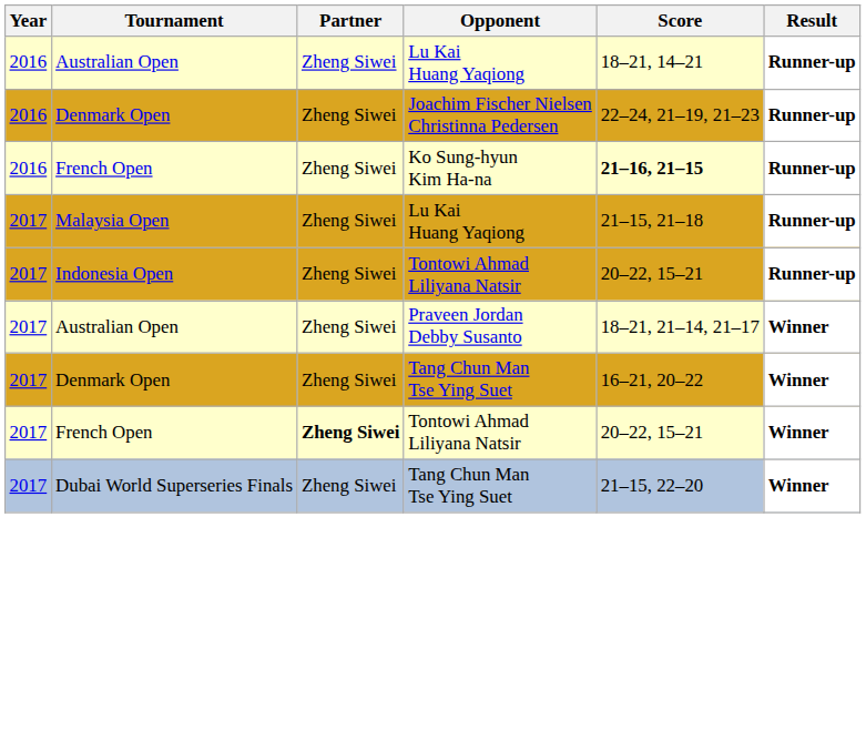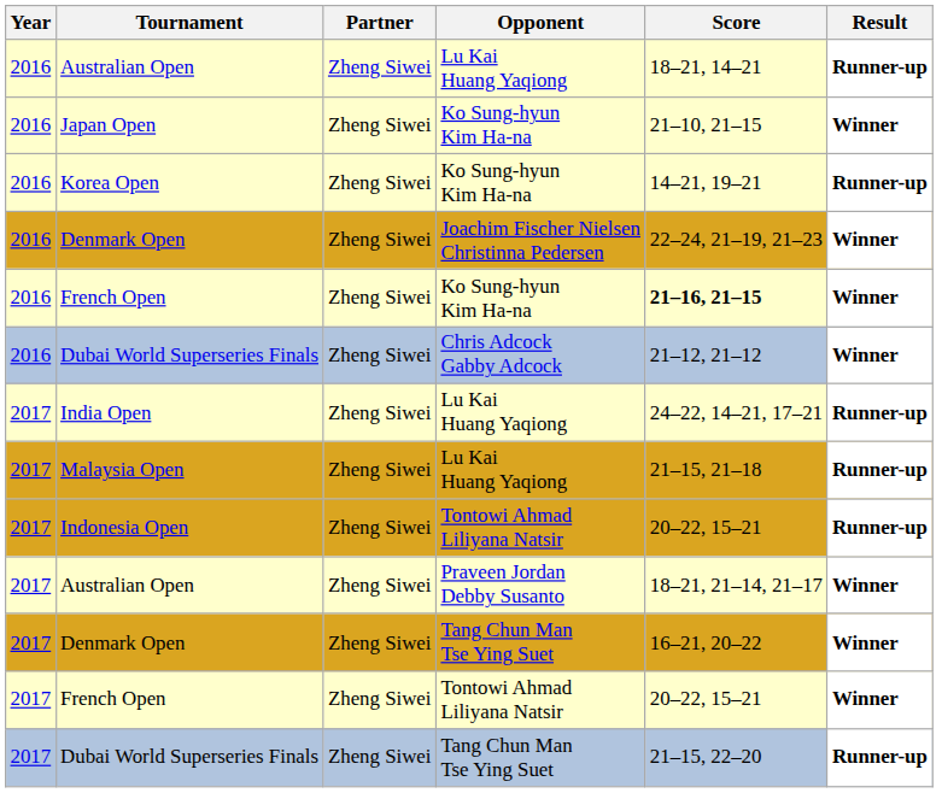 <table class="sortable wikitable" style="font-size: 90%">
 <tr>
 <th>Year</th>
 <th>Tournament</th>
 <th>Partner</th>
 <th>Opponent</th>
 <th>Score</th>
 <th>Result</th>
 </tr>
 <tr style="background:#FFFFCC">
 <td align="center"><a href='#'>2016</a></td>
 <td align="left"><a href='#'>Australian Open</a></td>
 <td align="left"> <a href='#'>Zheng Siwei</a></td>
 <td align="left"> <a href='#'>Lu Kai</a><br> <a href='#'>Huang Yaqiong</a></td>
 <td align="left">18–21, 14–21</td>
 <td style="text-align:left; background:white"> <strong>Runner-up</strong></td>
 </tr>
+<tr style="background:#FFFFCC">
+<td align="center"><a href='#'>2016</a></td>
+<td align="left"><a href='#'>Japan Open</a></td>
+<td align="left"> Zheng Siwei</td>
+<td align="left"> <a href='#'>Ko Sung-hyun</a><br> <a href='#'>Kim Ha-na</a></td>
+<td align="left">21–10, 21–15</td>
+<td style="text-align:left; background:white"> <strong>Winner</strong></td>
+</tr>
+<tr style="background:#FFFFCC">
+<td align="center"><a href='#'>2016</a></td>
+<td align="left"><a href='#'>Korea Open</a></td>
+<td align="left"> Zheng Siwei</td>
+<td align="left"> Ko Sung-hyun<br> Kim Ha-na</td>
+<td align="left">14–21, 19–21</td>
+<td style="text-align:left; background:white"> <strong>Runner-up</strong></td>
+</tr>
 <tr style="background:#DAA520">
 <td align="center"><a href='#'>2016</a></td>
 <td align="left"><a href='#'>Denmark Open</a></td>
 <td align="left"> Zheng Siwei</td>
 <td align="left"> <a href='#'>Joachim Fischer Nielsen</a><br> <a href='#'>Christinna Pedersen</a></td>
 <td align="left">22–24, 21–19, 21–23</td>
-<td style="text-align:left; background:white"> <strong>Runner-up</strong></td>
+<td style="text-align:left; background:white"> <strong>Winner</strong></td>
 </tr>
 <tr style="background:#FFFFCC">
 <td align="center"><a href='#'>2016</a></td>
 <td align="left"><a href='#'>French Open</a></td>
 <td align="left"> Zheng Siwei</td>
 <td align="left"> Ko Sung-hyun<br> Kim Ha-na</td>
 <td align="left"><strong>21–16, 21–15</strong></td>
+<td style="text-align:left; background:white"> <strong>Winner</strong></td>
+</tr>
+<tr style="background:#B0C4DE">
+<td align="center"><a href='#'>2016</a></td>
+<td align="left"><a href='#'>Dubai World Superseries Finals</a></td>
+<td align="left"> Zheng Siwei</td>
+<td align="left"> <a href='#'>Chris Adcock</a><br> <a href='#'>Gabby Adcock</a></td>
+<td align="left">21–12, 21–12</td>
+<td style="text-align:left; background:white"> <strong>Winner</strong></td>
+</tr>
+<tr style="background:#FFFFCC">
+<td align="center"><a href='#'>2017</a></td>
+<td align="left"><a href='#'>India Open</a></td>
+<td align="left"> Zheng Siwei</td>
+<td align="left"> Lu Kai<br> Huang Yaqiong</td>
+<td align="left">24–22, 14–21, 17–21</td>
 <td style="text-align:left; background:white"> <strong>Runner-up</strong></td>
 </tr>
 <tr style="background:#DAA520">
 <td align="center"><a href='#'>2017</a></td>
 <td align="left"><a href='#'>Malaysia Open</a></td>
 <td align="left"> Zheng Siwei</td>
 <td align="left"> Lu Kai<br> Huang Yaqiong</td>
 <td align="left">21–15, 21–18</td>
 <td style="text-align:left; background:white"> <strong>Runner-up</strong></td>
 </tr>
 <tr style="background:#DAA520">
 <td align="center"><a href='#'>2017</a></td>
 <td align="left"><a href='#'>Indonesia Open</a></td>
 <td align="left"> Zheng Siwei</td>
 <td align="left"> <a href='#'>Tontowi Ahmad</a><br> <a href='#'>Liliyana Natsir</a></td>
 <td align="left">20–22, 15–21</td>
 <td style="text-align:left; background:white"> <strong>Runner-up</strong></td>
 </tr>
 <tr style="background:#FFFFCC">
 <td align="center"><a href='#'>2017</a></td>
 <td align="left">Australian Open</td>
 <td align="left"> Zheng Siwei</td>
 <td align="left"> <a href='#'>Praveen Jordan</a><br> <a href='#'>Debby Susanto</a></td>
 <td align="left">18–21, 21–14, 21–17</td>
 <td style="text-align:left; background:white"> <strong>Winner</strong></td>
 </tr>
 <tr style="background:#DAA520">
 <td align="center"><a href='#'>2017</a></td>
 <td align="left">Denmark Open</td>
 <td align="left"> Zheng Siwei</td>
 <td align="left"> <a href='#'>Tang Chun Man</a><br> <a href='#'>Tse Ying Suet</a></td>
 <td align="left">16–21, 20–22</td>
 <td style="text-align:left; background:white"> <strong>Winner</strong></td>
 </tr>
 <tr style="background:#FFFFCC">
 <td align="center"><a href='#'>2017</a></td>
 <td align="left">French Open</td>
-<td align="left"><strong> Zheng Siwei</strong></td>
+<td align="left"> Zheng Siwei</td>
 <td align="left"> Tontowi Ahmad<br> Liliyana Natsir</td>
 <td align="left">20–22, 15–21</td>
 <td style="text-align:left; background:white"> <strong>Winner</strong></td>
 </tr>
 <tr style="background:#B0C4DE">
 <td align="center"><a href='#'>2017</a></td>
 <td align="left">Dubai World Superseries Finals</td>
 <td align="left"> Zheng Siwei</td>
 <td align="left"> Tang Chun Man<br> Tse Ying Suet</td>
 <td align="left">21–15, 22–20</td>
-<td style="text-align:left; background:white"> <strong>Winner</strong></td>
+<td style="text-align:left; background:white"> <strong>Runner-up</strong></td>
 </tr>
 </table>
